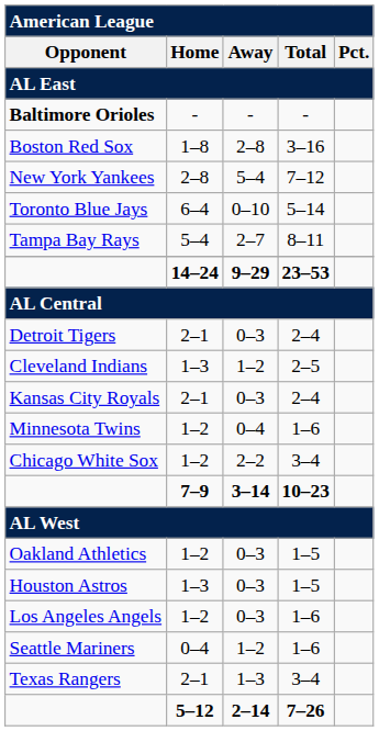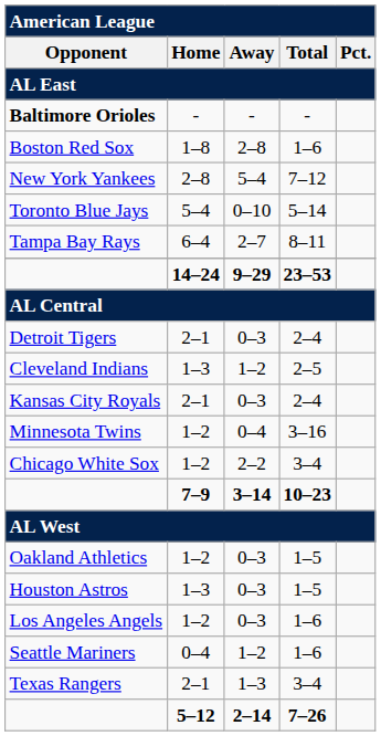 <table class="wikitable" style="font-size: 95%; text-align: center">
 <tr>
 <td colspan="7" style="text-align:left; background:#03224c;color:#fff"><strong>American League</strong></td>
 </tr>
 <tr>
 <th>Opponent</th>
 <th>Home</th>
 <th>Away</th>
 <th>Total</th>
 <th>Pct.</th>
 </tr>
 <tr>
 <td colspan="7" style="text-align:left; background:#03224c;color:#fff"><strong>AL East</strong></td>
 </tr>
 <tr>
 <td style="text-align:left"><strong> Baltimore Orioles</strong></td>
 <td>-</td>
 <td>-</td>
 <td>-</td>
 <td></td>
 </tr>
 <tr>
 <td style="text-align:left"><a href='#'>Boston Red Sox</a></td>
 <td>1–8</td>
 <td>2–8</td>
-<td>3–16</td>
+<td>1–6</td>
 <td></td>
 </tr>
 <tr>
 <td style="text-align:left"><a href='#'>New York Yankees</a></td>
 <td>2–8</td>
 <td>5–4</td>
 <td>7–12</td>
 <td></td>
 </tr>
 <tr>
 <td style="text-align:left"><a href='#'>Toronto Blue Jays</a></td>
-<td>6–4</td>
+<td>5–4</td>
 <td>0–10</td>
 <td>5–14</td>
 <td></td>
 </tr>
 <tr>
 <td style="text-align:left"><a href='#'>Tampa Bay Rays</a></td>
-<td>5–4</td>
+<td>6–4</td>
 <td>2–7</td>
 <td>8–11</td>
 <td></td>
 </tr>
 <tr>
 </tr>
 <tr style="font-weight:bold">
 <td></td>
 <td>14–24</td>
 <td>9–29</td>
 <td>23–53</td>
 <td></td>
 </tr>
 <tr>
 <td colspan="7" style="text-align:left; background:#03224c;color:#fff"><strong>AL Central</strong></td>
 </tr>
 <tr>
 <td style="text-align:left"><a href='#'>Detroit Tigers</a></td>
 <td>2–1</td>
 <td>0–3</td>
 <td>2–4</td>
 <td></td>
 </tr>
 <tr>
 <td style="text-align:left"><a href='#'>Cleveland Indians</a></td>
 <td>1–3</td>
 <td>1–2</td>
 <td>2–5</td>
 <td></td>
 </tr>
 <tr>
 <td style="text-align:left"><a href='#'>Kansas City Royals</a></td>
 <td>2–1</td>
 <td>0–3</td>
 <td>2–4</td>
 <td></td>
 </tr>
 <tr>
 <td style="text-align:left"><a href='#'>Minnesota Twins</a></td>
 <td>1–2</td>
 <td>0–4</td>
-<td>1–6</td>
+<td>3–16</td>
 <td></td>
 </tr>
 <tr>
 <td style="text-align:left"><a href='#'>Chicago White Sox</a></td>
 <td>1–2</td>
 <td>2–2</td>
 <td>3–4</td>
 <td></td>
 </tr>
 <tr style="font-weight:bold">
 <td></td>
 <td>7–9</td>
 <td>3–14</td>
 <td>10–23</td>
 <td></td>
 </tr>
 <tr>
 <td colspan="7" style="text-align:left; background:#03224c;color:#fff"><strong>AL West</strong></td>
 </tr>
 <tr>
 <td style="text-align:left"><a href='#'>Oakland Athletics</a></td>
 <td>1–2</td>
 <td>0–3</td>
 <td>1–5</td>
 <td></td>
 </tr>
 <tr>
 <td style="text-align:left"><a href='#'>Houston Astros</a></td>
 <td>1–3</td>
 <td>0–3</td>
 <td>1–5</td>
 <td></td>
 </tr>
 <tr>
 <td style="text-align:left"><a href='#'>Los Angeles Angels</a></td>
 <td>1–2</td>
 <td>0–3</td>
 <td>1–6</td>
 <td></td>
 </tr>
 <tr>
 <td style="text-align:left"><a href='#'>Seattle Mariners</a></td>
 <td>0–4</td>
 <td>1–2</td>
 <td>1–6</td>
 <td></td>
 </tr>
 <tr>
 <td style="text-align:left"><a href='#'>Texas Rangers</a></td>
 <td>2–1</td>
 <td>1–3</td>
 <td>3–4</td>
 <td></td>
 </tr>
 <tr style="font-weight:bold">
 <td></td>
 <td>5–12</td>
 <td>2–14</td>
 <td>7–26</td>
 <td></td>
 </tr>
 </table>
